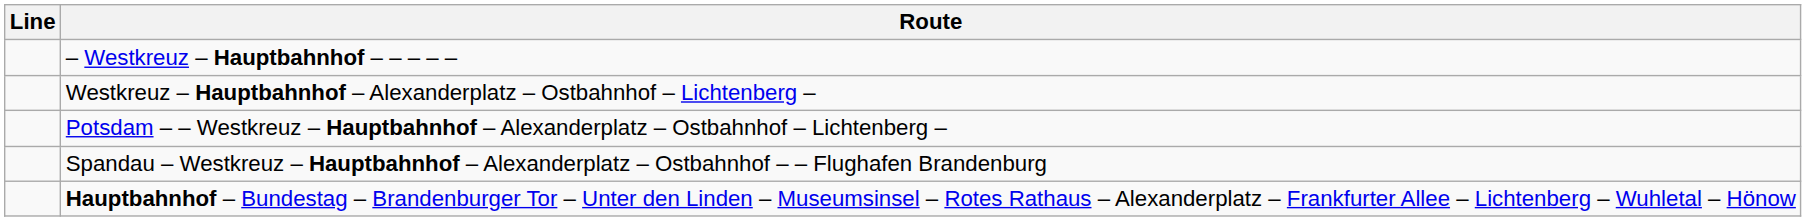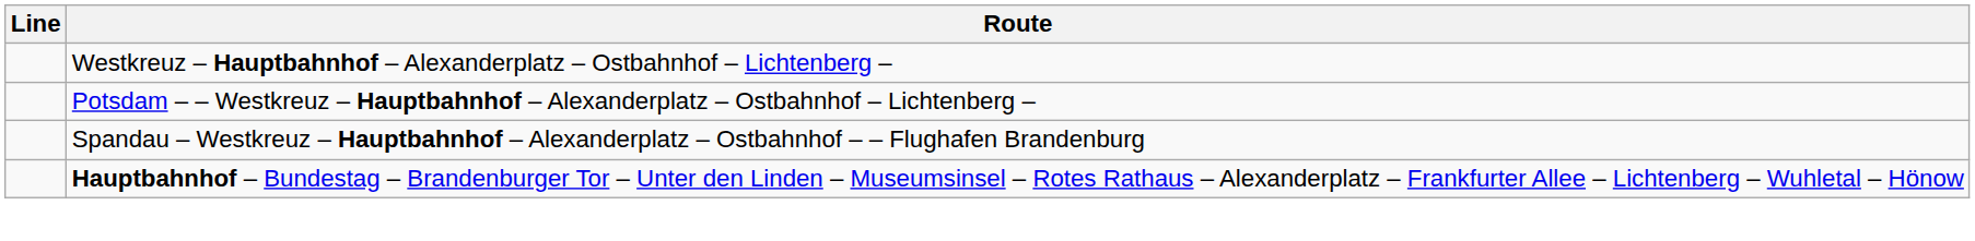 <table class="wikitable">
 <tr>
 <th>Line</th>
 <th>Route</th>
-</tr>
-<tr>
-<td style="text-align:center"></td>
-<td> – <a href='#'>Westkreuz</a> – <strong>Hauptbahnhof</strong> –  –  –  –  – </td>
 </tr>
 <tr>
 <td style="text-align:center"></td>
 <td>Westkreuz – <strong>Hauptbahnhof</strong> – Alexanderplatz – Ostbahnhof – <a href='#'>Lichtenberg</a> – </td>
 </tr>
 <tr>
 <td style="text-align:center"></td>
 <td><a href='#'>Potsdam</a> –  – Westkreuz – <strong>Hauptbahnhof</strong> – Alexanderplatz – Ostbahnhof – Lichtenberg – </td>
 </tr>
 <tr>
 <td style="text-align:center"></td>
 <td>Spandau – Westkreuz – <strong>Hauptbahnhof</strong> – Alexanderplatz – Ostbahnhof –  – Flughafen Brandenburg</td>
 </tr>
 <tr>
 <td style="text-align:center"></td>
 <td><strong>Hauptbahnhof</strong> – <a href='#'>Bundestag</a> – <a href='#'>Brandenburger Tor</a> – <a href='#'>Unter den Linden</a> – <a href='#'>Museumsinsel</a> – <a href='#'>Rotes Rathaus</a> – Alexanderplatz – <a href='#'>Frankfurter Allee</a> – <a href='#'>Lichtenberg</a> – <a href='#'>Wuhletal</a> – <a href='#'>Hönow</a></td>
 </tr>
 </table>
